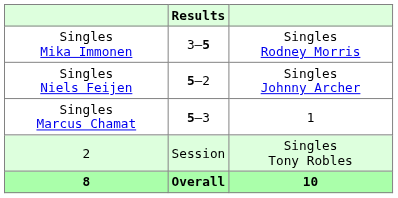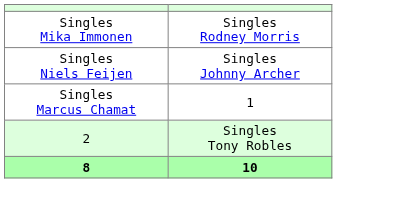 <table border="1" cellpadding="3" style="border-collapse: collapse;">
 <tr bgcolor="#ddffdd">
 <th width="160"></th>
-<th>Results</th>
 <th width="160"></th>
 </tr>
 <tr>
 <td align="center">Singles<br><a href='#'>Mika Immonen</a></td>
-<td align="center">3–<strong>5</strong></td>
 <td align="center">Singles<br><a href='#'>Rodney Morris</a></td>
 </tr>
 <tr>
 <td align="center">Singles<br><a href='#'>Niels Feijen</a></td>
-<td align="center"><strong>5</strong>–2</td>
 <td align="center">Singles<br><a href='#'>Johnny Archer</a></td>
 </tr>
 <tr>
 <td align="center">Singles<br><a href='#'>Marcus Chamat</a></td>
-<td align="center"><strong>5</strong>–3</td>
 <td align="center">1</td>
 </tr>
 <tr bgcolor="#ddffdd">
 <td align="center">2</td>
-<td align="center">Session</td>
 <td align="center">Singles<br>Tony Robles</td>
 </tr>
 <tr bgcolor="#aaffaa">
 <th align="center">8</th>
-<th align="center">Overall</th>
 <th align="center">10</th>
 </tr>
 </table>
